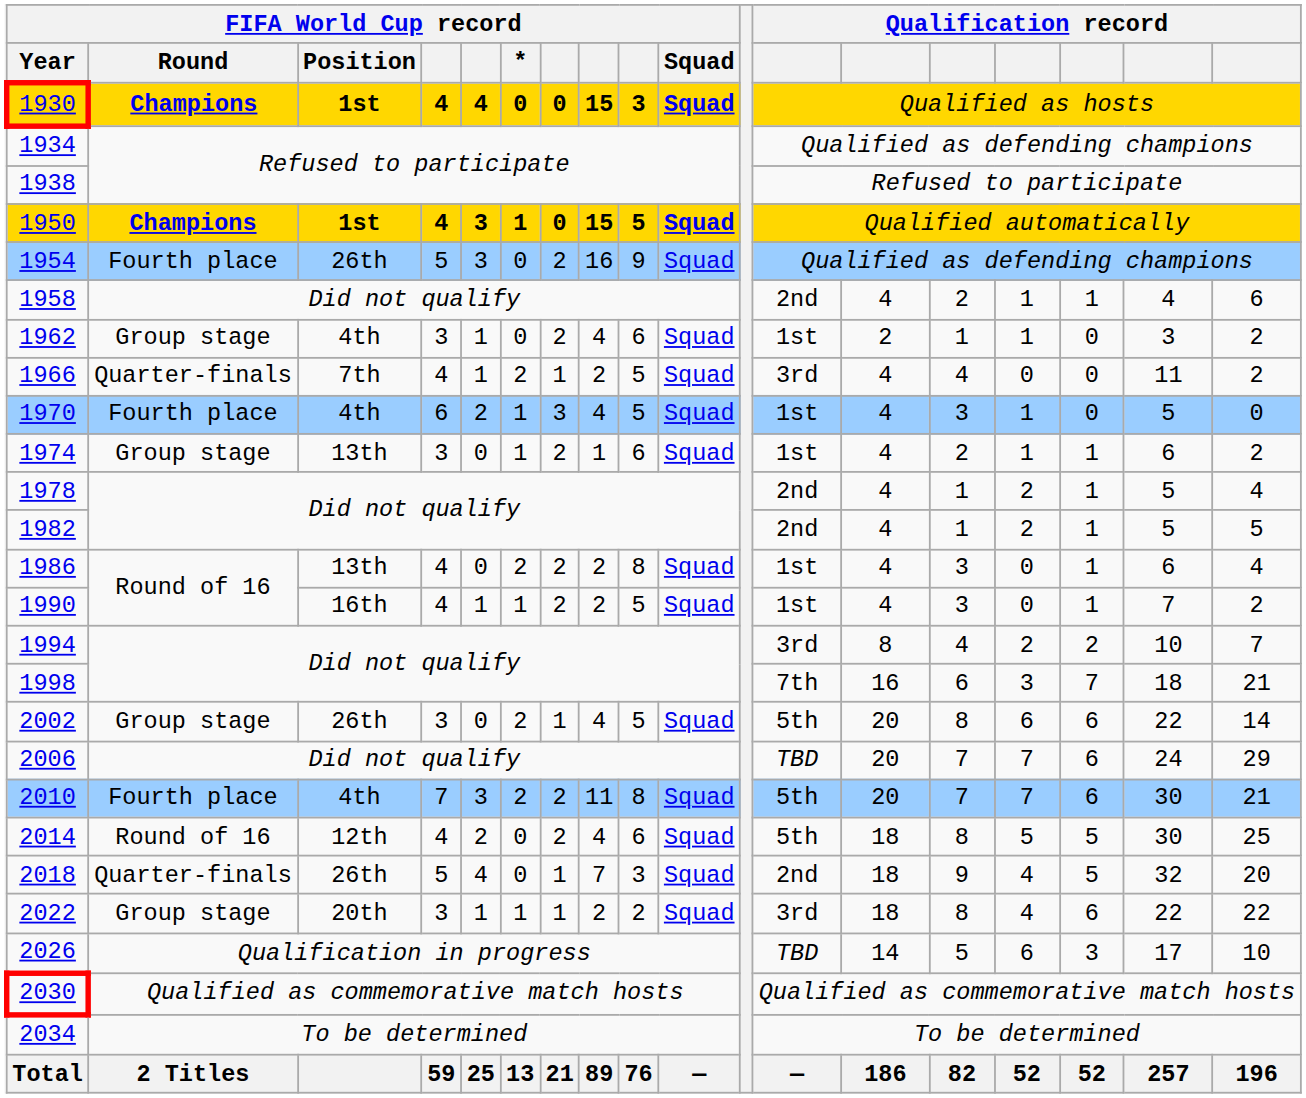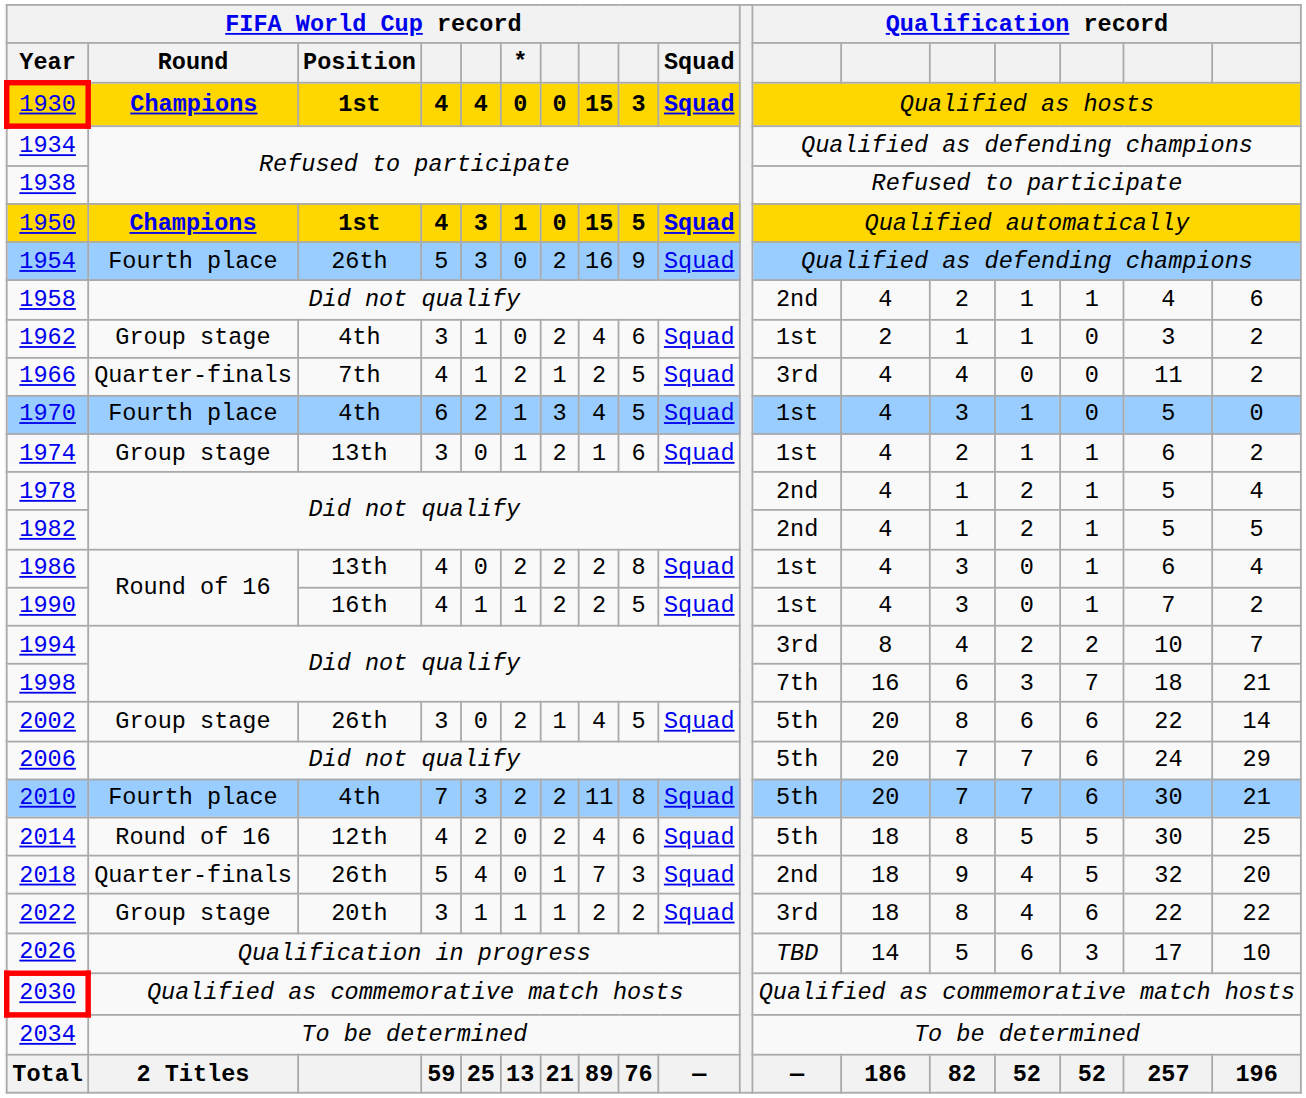 <table class="wikitable" style="text-align: center;">
 <tr>
 <th colspan=10><a href='#'>FIFA World Cup</a> record</th>
 <th width=1% rowspan=28></th>
 <th colspan=7><a href='#'>Qualification</a> record</th>
 </tr>
 <tr>
 <th>Year</th>
 <th>Round</th>
 <th>Position</th>
 <th></th>
 <th></th>
 <th>*</th>
 <th></th>
 <th></th>
 <th></th>
 <th>Squad</th>
 <th></th>
 <th></th>
 <th></th>
 <th></th>
 <th></th>
 <th></th>
 <th></th>
 </tr>
 <tr style="background:Gold;">
 <td style="border: 3px solid red"> <a href='#'>1930</a></td>
 <td><strong><a href='#'>Champions</a></strong></td>
 <td><strong>1st</strong></td>
 <td><strong>4</strong></td>
 <td><strong>4</strong></td>
 <td><strong>0</strong></td>
 <td><strong>0</strong></td>
 <td><strong>15</strong></td>
 <td><strong>3</strong></td>
 <td><strong><a href='#'>Squad</a></strong></td>
 <td colspan=7><em>Qualified as hosts</em></td>
 </tr>
 <tr>
 <td> <a href='#'>1934</a></td>
 <td colspan=9 rowspan=2><em>Refused to participate</em></td>
 <td colspan=7><em>Qualified as defending champions</em></td>
 </tr>
 <tr>
 <td> <a href='#'>1938</a></td>
 <td colspan=7><em>Refused to participate</em></td>
 </tr>
 <tr style="background:Gold;">
 <td> <a href='#'>1950</a></td>
 <td><strong><a href='#'>Champions</a></strong></td>
 <td><strong>1st</strong></td>
 <td><strong>4</strong></td>
 <td><strong>3</strong></td>
 <td><strong>1</strong></td>
 <td><strong>0</strong></td>
 <td><strong>15</strong></td>
 <td><strong>5</strong></td>
 <td><strong><a href='#'>Squad</a></strong></td>
 <td colspan=7><em>Qualified automatically</em></td>
 </tr>
 <tr style="background:#9acdff">
 <td> <a href='#'>1954</a></td>
 <td>Fourth place</td>
 <td>26th</td>
 <td>5</td>
 <td>3</td>
 <td>0</td>
 <td>2</td>
 <td>16</td>
 <td>9</td>
 <td><a href='#'>Squad</a></td>
 <td colspan=7><em>Qualified as defending champions</em></td>
 </tr>
 <tr>
 <td> <a href='#'>1958</a></td>
 <td colspan=9><em>Did not qualify</em></td>
 <td>2nd</td>
 <td>4</td>
 <td>2</td>
 <td>1</td>
 <td>1</td>
 <td>4</td>
 <td>6</td>
 </tr>
 <tr>
 <td> <a href='#'>1962</a></td>
 <td>Group stage</td>
 <td>4th</td>
 <td>3</td>
 <td>1</td>
 <td>0</td>
 <td>2</td>
 <td>4</td>
 <td>6</td>
 <td><a href='#'>Squad</a></td>
 <td>1st</td>
 <td>2</td>
 <td>1</td>
 <td>1</td>
 <td>0</td>
 <td>3</td>
 <td>2</td>
 </tr>
 <tr>
 <td> <a href='#'>1966</a></td>
 <td>Quarter-finals</td>
 <td>7th</td>
 <td>4</td>
 <td>1</td>
 <td>2</td>
 <td>1</td>
 <td>2</td>
 <td>5</td>
 <td><a href='#'>Squad</a></td>
 <td>3rd</td>
 <td>4</td>
 <td>4</td>
 <td>0</td>
 <td>0</td>
 <td>11</td>
 <td>2</td>
 </tr>
 <tr style="background:#9acdff">
 <td> <a href='#'>1970</a></td>
 <td>Fourth place</td>
 <td>4th</td>
 <td>6</td>
 <td>2</td>
 <td>1</td>
 <td>3</td>
 <td>4</td>
 <td>5</td>
 <td><a href='#'>Squad</a></td>
 <td>1st</td>
 <td>4</td>
 <td>3</td>
 <td>1</td>
 <td>0</td>
 <td>5</td>
 <td>0</td>
 </tr>
 <tr>
 <td> <a href='#'>1974</a></td>
 <td>Group stage</td>
 <td>13th</td>
 <td>3</td>
 <td>0</td>
 <td>1</td>
 <td>2</td>
 <td>1</td>
 <td>6</td>
 <td><a href='#'>Squad</a></td>
 <td>1st</td>
 <td>4</td>
 <td>2</td>
 <td>1</td>
 <td>1</td>
 <td>6</td>
 <td>2</td>
 </tr>
 <tr>
 <td> <a href='#'>1978</a></td>
 <td colspan=9 rowspan=2><em>Did not qualify</em></td>
 <td>2nd</td>
 <td>4</td>
 <td>1</td>
 <td>2</td>
 <td>1</td>
 <td>5</td>
 <td>4</td>
 </tr>
 <tr>
 <td> <a href='#'>1982</a></td>
 <td>2nd</td>
 <td>4</td>
 <td>1</td>
 <td>2</td>
 <td>1</td>
 <td>5</td>
 <td>5</td>
 </tr>
 <tr>
 <td> <a href='#'>1986</a></td>
 <td rowspan=2>Round of 16</td>
 <td>13th</td>
 <td>4</td>
 <td>0</td>
 <td>2</td>
 <td>2</td>
 <td>2</td>
 <td>8</td>
 <td><a href='#'>Squad</a></td>
 <td>1st</td>
 <td>4</td>
 <td>3</td>
 <td>0</td>
 <td>1</td>
 <td>6</td>
 <td>4</td>
 </tr>
 <tr>
 <td> <a href='#'>1990</a></td>
 <td>16th</td>
 <td>4</td>
 <td>1</td>
 <td>1</td>
 <td>2</td>
 <td>2</td>
 <td>5</td>
 <td><a href='#'>Squad</a></td>
 <td>1st</td>
 <td>4</td>
 <td>3</td>
 <td>0</td>
 <td>1</td>
 <td>7</td>
 <td>2</td>
 </tr>
 <tr>
 <td> <a href='#'>1994</a></td>
 <td colspan=9 rowspan=2><em>Did not qualify</em></td>
 <td>3rd</td>
 <td>8</td>
 <td>4</td>
 <td>2</td>
 <td>2</td>
 <td>10</td>
 <td>7</td>
 </tr>
 <tr>
 <td> <a href='#'>1998</a></td>
 <td>7th</td>
 <td>16</td>
 <td>6</td>
 <td>3</td>
 <td>7</td>
 <td>18</td>
 <td>21</td>
 </tr>
 <tr>
 <td>  <a href='#'>2002</a></td>
 <td>Group stage</td>
 <td>26th</td>
 <td>3</td>
 <td>0</td>
 <td>2</td>
 <td>1</td>
 <td>4</td>
 <td>5</td>
 <td><a href='#'>Squad</a></td>
 <td>5th</td>
 <td>20</td>
 <td>8</td>
 <td>6</td>
 <td>6</td>
 <td>22</td>
 <td>14</td>
 </tr>
 <tr>
 <td> <a href='#'>2006</a></td>
 <td colspan=9><em>Did not qualify</em></td>
-<td><em>TBD</em></td>
+<td>5th</td>
 <td>20</td>
 <td>7</td>
 <td>7</td>
 <td>6</td>
 <td>24</td>
 <td>29</td>
 </tr>
 <tr style="background:#9acdff">
 <td> <a href='#'>2010</a></td>
 <td>Fourth place</td>
 <td>4th</td>
 <td>7</td>
 <td>3</td>
 <td>2</td>
 <td>2</td>
 <td>11</td>
 <td>8</td>
 <td><a href='#'>Squad</a></td>
 <td>5th</td>
 <td>20</td>
 <td>7</td>
 <td>7</td>
 <td>6</td>
 <td>30</td>
 <td>21</td>
 </tr>
 <tr>
 <td> <a href='#'>2014</a></td>
 <td>Round of 16</td>
 <td>12th</td>
 <td>4</td>
 <td>2</td>
 <td>0</td>
 <td>2</td>
 <td>4</td>
 <td>6</td>
 <td><a href='#'>Squad</a></td>
 <td>5th</td>
 <td>18</td>
 <td>8</td>
 <td>5</td>
 <td>5</td>
 <td>30</td>
 <td>25</td>
 </tr>
 <tr>
 <td> <a href='#'>2018</a></td>
 <td>Quarter-finals</td>
 <td>26th</td>
 <td>5</td>
 <td>4</td>
 <td>0</td>
 <td>1</td>
 <td>7</td>
 <td>3</td>
 <td><a href='#'>Squad</a></td>
 <td>2nd</td>
 <td>18</td>
 <td>9</td>
 <td>4</td>
 <td>5</td>
 <td>32</td>
 <td>20</td>
 </tr>
 <tr>
 <td> <a href='#'>2022</a></td>
 <td>Group stage</td>
 <td>20th</td>
 <td>3</td>
 <td>1</td>
 <td>1</td>
 <td>1</td>
 <td>2</td>
 <td>2</td>
 <td><a href='#'>Squad</a></td>
 <td>3rd</td>
 <td>18</td>
 <td>8</td>
 <td>4</td>
 <td>6</td>
 <td>22</td>
 <td>22</td>
 </tr>
 <tr>
 <td>   <a href='#'>2026</a></td>
 <td colspan=9><em>Qualification in progress</em></td>
 <td><em>TBD</em></td>
 <td>14</td>
 <td>5</td>
 <td>6</td>
 <td>3</td>
 <td>17</td>
 <td>10</td>
 </tr>
 <tr>
 <td style="border: 3px solid red">   <a href='#'>2030</a></td>
 <td colspan=9><em>Qualified as commemorative match hosts</em></td>
 <td colspan=7><em>Qualified as commemorative match hosts</em></td>
 </tr>
 <tr>
 <td> <a href='#'>2034</a></td>
 <td colspan=9><em>To be determined</em></td>
 <td colspan=7><em>To be determined</em></td>
 </tr>
 <tr>
 <th>Total</th>
 <th>2 Titles</th>
 <th></th>
 <th>59</th>
 <th>25</th>
 <th>13</th>
 <th>21</th>
 <th>89</th>
 <th>76</th>
 <th>—</th>
 <th>—</th>
 <th>186</th>
 <th>82</th>
 <th>52</th>
 <th>52</th>
 <th>257</th>
 <th>196</th>
 </tr>
 </table>
